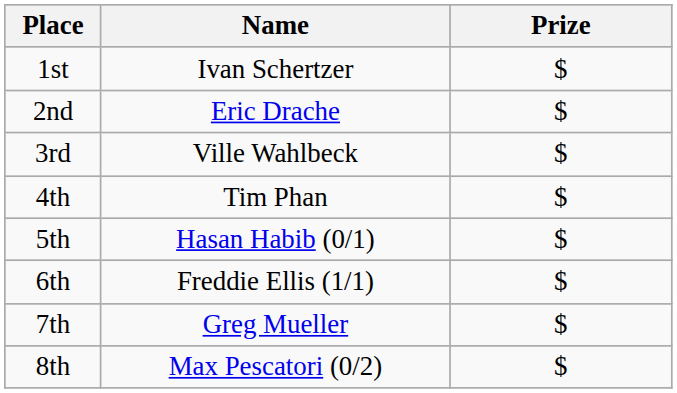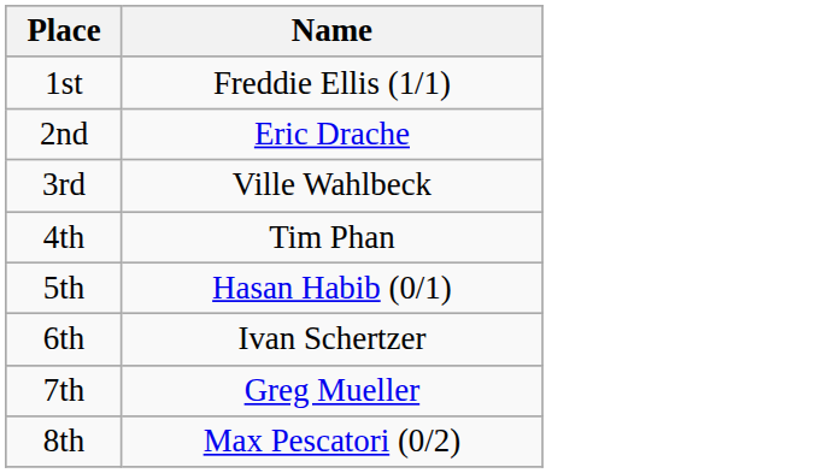 <table class="wikitable">
 <tr>
 <th width="50">Place</th>
 <th width="200">Name</th>
-<th width="125">Prize</th>
 </tr>
 <tr>
 <td align = "center">1st</td>
-<td align = "center">Ivan Schertzer</td>
-<td align = "center">$</td>
+<td align = "center">Freddie Ellis (1/1)</td>
 </tr>
 <tr>
 <td align = "center">2nd</td>
 <td align = "center"><a href='#'>Eric Drache</a></td>
-<td align = "center">$</td>
 </tr>
 <tr>
 <td align = "center">3rd</td>
 <td align = "center">Ville Wahlbeck</td>
-<td align = "center">$</td>
 </tr>
 <tr>
 <td align = "center">4th</td>
 <td align = "center">Tim Phan</td>
-<td align = "center">$</td>
 </tr>
 <tr>
 <td align = "center">5th</td>
 <td align = "center"><a href='#'>Hasan Habib</a> (0/1)</td>
-<td align = "center">$</td>
 </tr>
 <tr>
 <td align = "center">6th</td>
-<td align = "center">Freddie Ellis (1/1)</td>
-<td align = "center">$</td>
+<td align = "center">Ivan Schertzer</td>
 </tr>
 <tr>
 <td align = "center">7th</td>
 <td align = "center"><a href='#'>Greg Mueller</a></td>
-<td align = "center">$</td>
 </tr>
 <tr>
 <td align = "center">8th</td>
 <td align = "center"><a href='#'>Max Pescatori</a> (0/2)</td>
-<td align = "center">$</td>
 </tr>
 </table>
